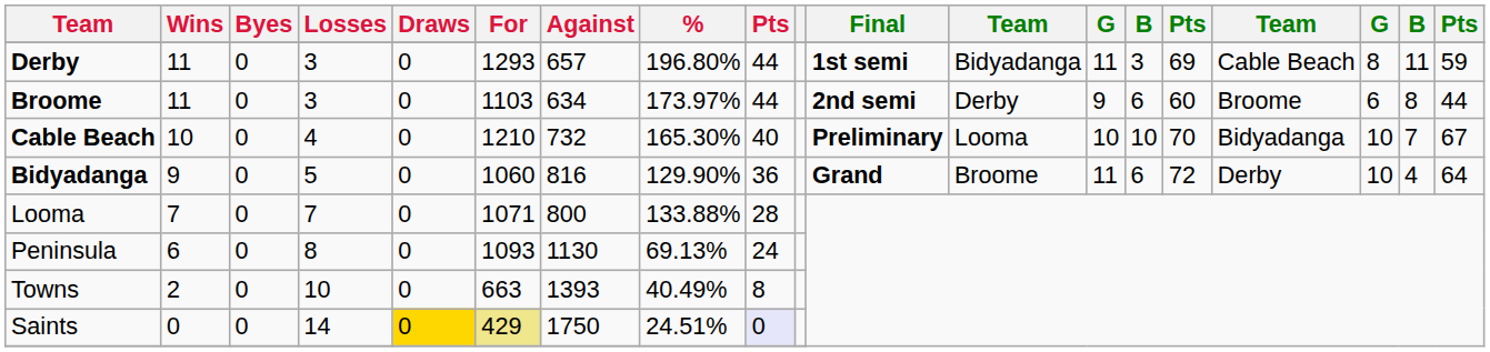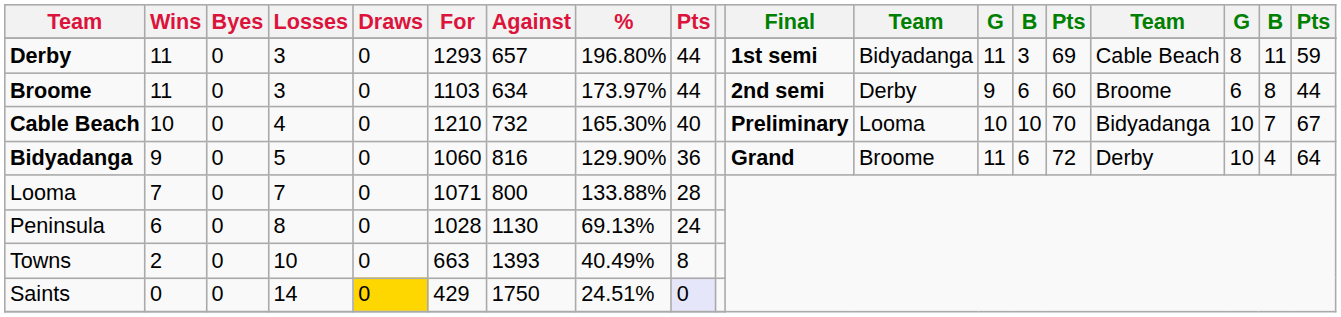 <table style="font-size: 85%; text-align: left;" class="wikitable">
 <tr>
 <th style="color:crimson">Team</th>
 <th style="color:crimson">Wins</th>
 <th style="color:crimson">Byes</th>
 <th style="color:crimson">Losses</th>
 <th style="color:crimson">Draws</th>
 <th style="color:crimson">For</th>
 <th style="color:crimson">Against</th>
 <th style="color:crimson">%</th>
 <th style="color:crimson">Pts</th>
 <th></th>
 <th style="color:green">Final</th>
 <th style="color:green">Team</th>
 <th style="color:green">G</th>
 <th style="color:green">B</th>
 <th style="color:green">Pts</th>
 <th style="color:green">Team</th>
 <th style="color:green">G</th>
 <th style="color:green">B</th>
 <th style="color:green">Pts</th>
 </tr>
 <tr>
 </tr>
 <tr>
 </tr>
 <tr>
 <td><strong>	Derby	</strong></td>
 <td>11</td>
 <td>0</td>
 <td>3</td>
 <td>0</td>
 <td>1293</td>
 <td>657</td>
 <td>196.80%</td>
 <td>44</td>
 <td></td>
 <td><strong>1st semi</strong></td>
 <td>Bidyadanga</td>
 <td>11</td>
 <td>3</td>
 <td>69</td>
 <td>Cable Beach</td>
 <td>8</td>
 <td>11</td>
 <td>59</td>
 </tr>
 <tr>
 <td><strong>	Broome	</strong></td>
 <td>11</td>
 <td>0</td>
 <td>3</td>
 <td>0</td>
 <td>1103</td>
 <td>634</td>
 <td>173.97%</td>
 <td>44</td>
 <td></td>
 <td><strong>2nd semi</strong></td>
 <td>Derby</td>
 <td>9</td>
 <td>6</td>
 <td>60</td>
 <td>Broome</td>
 <td>6</td>
 <td>8</td>
 <td>44</td>
 </tr>
 <tr>
 <td><strong>	Cable Beach	</strong></td>
 <td>10</td>
 <td>0</td>
 <td>4</td>
 <td>0</td>
 <td>1210</td>
 <td>732</td>
 <td>165.30%</td>
 <td>40</td>
 <td></td>
 <td><strong>Preliminary</strong></td>
 <td>Looma</td>
 <td>10</td>
 <td>10</td>
 <td>70</td>
 <td>Bidyadanga</td>
 <td>10</td>
 <td>7</td>
 <td>67</td>
 </tr>
 <tr>
 <td><strong>	Bidyadanga	</strong></td>
 <td>9</td>
 <td>0</td>
 <td>5</td>
 <td>0</td>
 <td>1060</td>
 <td>816</td>
 <td>129.90%</td>
 <td>36</td>
 <td></td>
 <td><strong>Grand</strong></td>
 <td>Broome</td>
 <td>11</td>
 <td>6</td>
 <td>72</td>
 <td>Derby</td>
 <td>10</td>
 <td>4</td>
 <td>64</td>
 </tr>
 <tr>
 <td>Looma</td>
 <td>7</td>
 <td>0</td>
 <td>7</td>
 <td>0</td>
 <td>1071</td>
 <td>800</td>
 <td>133.88%</td>
 <td>28</td>
 <td></td>
 </tr>
 <tr>
 <td>Peninsula</td>
 <td>6</td>
 <td>0</td>
 <td>8</td>
 <td>0</td>
-<td>1093</td>
+<td>1028</td>
 <td>1130</td>
 <td>69.13%</td>
 <td>24</td>
 <td></td>
 </tr>
 <tr>
 <td>Towns</td>
 <td>2</td>
 <td>0</td>
 <td>10</td>
 <td>0</td>
 <td>663</td>
 <td>1393</td>
 <td>40.49%</td>
 <td>8</td>
 <td></td>
 </tr>
 <tr>
 <td>Saints</td>
 <td>0</td>
 <td>0</td>
 <td>14</td>
 <td style="background: gold;">0</td>
-<td style="background: khaki;">429</td>
+<td>429</td>
 <td>1750</td>
 <td>24.51%</td>
 <td style="background: lavender;">0</td>
 <td></td>
 </tr>
 <tr>
 </tr>
 </table>
